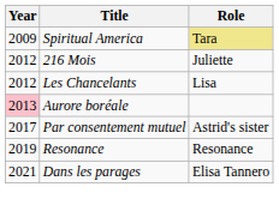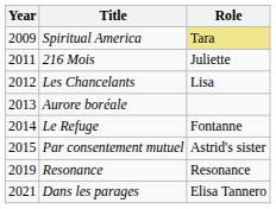 <table class="wikitable sortable">
 <tr>
 <th>Year</th>
 <th>Title</th>
 <th>Role</th>
 </tr>
 <tr>
 <td>2009</td>
 <td><em>Spiritual America</em></td>
 <td style="background: khaki;">Tara</td>
 </tr>
 <tr>
-<td>2012</td>
+<td>2011</td>
 <td><em>216 Mois</em></td>
 <td>Juliette</td>
 </tr>
 <tr>
 <td>2012</td>
 <td><em>Les Chancelants</em></td>
 <td>Lisa</td>
 </tr>
 <tr>
-<td style="background: pink;">2013</td>
+<td>2013</td>
 <td><em>Aurore boréale</em></td>
 <td></td>
 </tr>
 <tr>
-<td>2017</td>
+<td>2014</td>
+<td><em>Le Refuge</em></td>
+<td>Fontanne</td>
+</tr>
+<tr>
+<td>2015</td>
 <td><em>Par consentement mutuel</em></td>
 <td>Astrid's sister</td>
 </tr>
 <tr>
 <td>2019</td>
 <td><em>Resonance</em></td>
 <td>Resonance</td>
 </tr>
 <tr>
 <td>2021</td>
 <td><em>Dans les parages</em></td>
 <td>Elisa Tannero</td>
 </tr>
 </table>
